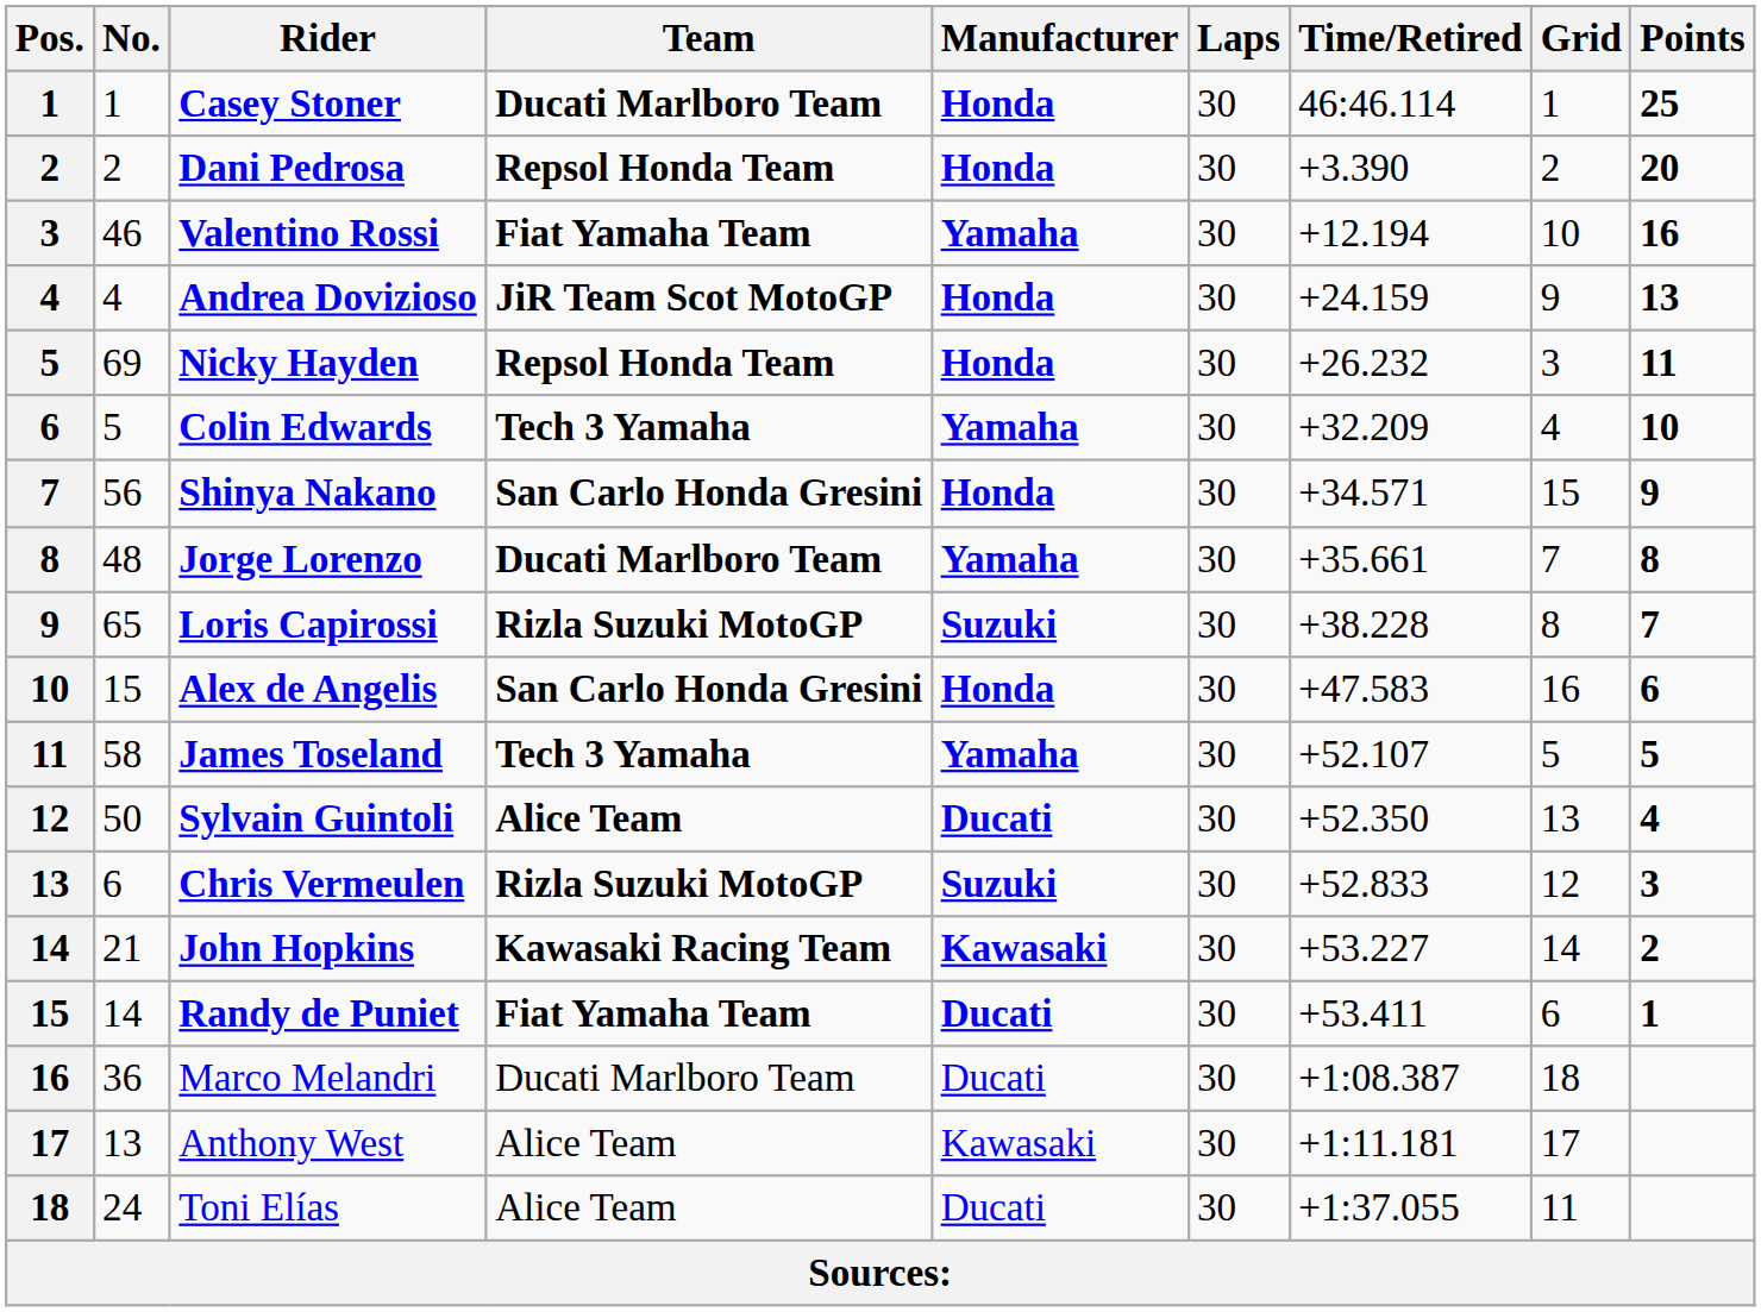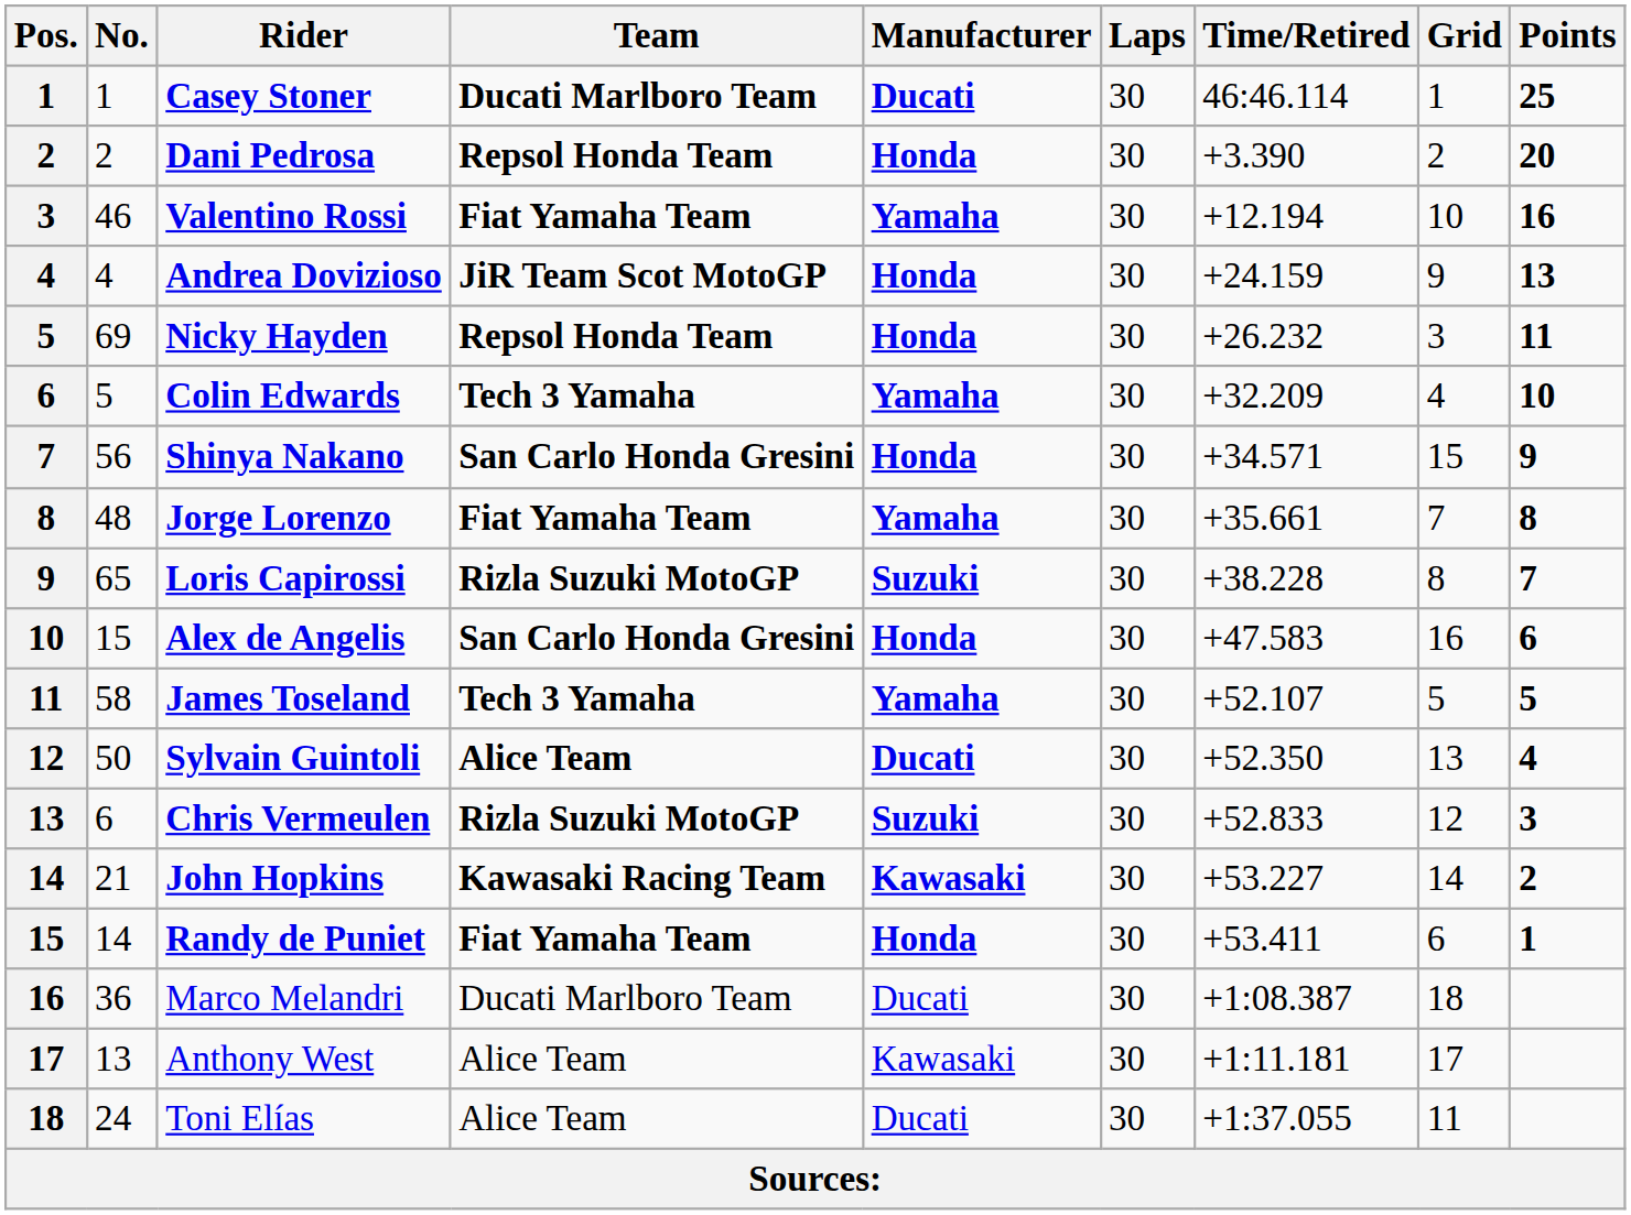 <table class="wikitable" style="font-size: 95%;">
 <tr>
 <th>Pos.</th>
 <th>No.</th>
 <th>Rider</th>
 <th>Team</th>
 <th>Manufacturer</th>
 <th>Laps</th>
 <th>Time/Retired</th>
 <th>Grid</th>
 <th>Points</th>
 </tr>
 <tr>
 <th>1</th>
 <td>1</td>
 <td> <strong><a href='#'>Casey Stoner</a></strong></td>
 <td><strong>Ducati Marlboro Team</strong></td>
-<td><strong><a href='#'>Honda</a></strong></td>
+<td><strong><a href='#'>Ducati</a></strong></td>
 <td>30</td>
 <td>46:46.114</td>
 <td>1</td>
 <td><strong>25</strong></td>
 </tr>
 <tr>
 <th>2</th>
 <td>2</td>
 <td> <strong><a href='#'>Dani Pedrosa</a></strong></td>
 <td><strong>Repsol Honda Team</strong></td>
 <td><strong><a href='#'>Honda</a></strong></td>
 <td>30</td>
 <td>+3.390</td>
 <td>2</td>
 <td><strong>20</strong></td>
 </tr>
 <tr>
 <th>3</th>
 <td>46</td>
 <td> <strong><a href='#'>Valentino Rossi</a></strong></td>
 <td><strong>Fiat Yamaha Team</strong></td>
 <td><strong><a href='#'>Yamaha</a></strong></td>
 <td>30</td>
 <td>+12.194</td>
 <td>10</td>
 <td><strong>16</strong></td>
 </tr>
 <tr>
 <th>4</th>
 <td>4</td>
 <td> <strong><a href='#'>Andrea Dovizioso</a></strong></td>
 <td><strong>JiR Team Scot MotoGP</strong></td>
 <td><strong><a href='#'>Honda</a></strong></td>
 <td>30</td>
 <td>+24.159</td>
 <td>9</td>
 <td><strong>13</strong></td>
 </tr>
 <tr>
 <th>5</th>
 <td>69</td>
 <td> <strong><a href='#'>Nicky Hayden</a></strong></td>
 <td><strong>Repsol Honda Team</strong></td>
 <td><strong><a href='#'>Honda</a></strong></td>
 <td>30</td>
 <td>+26.232</td>
 <td>3</td>
 <td><strong>11</strong></td>
 </tr>
 <tr>
 <th>6</th>
 <td>5</td>
 <td> <strong><a href='#'>Colin Edwards</a></strong></td>
 <td><strong>Tech 3 Yamaha</strong></td>
 <td><strong><a href='#'>Yamaha</a></strong></td>
 <td>30</td>
 <td>+32.209</td>
 <td>4</td>
 <td><strong>10</strong></td>
 </tr>
 <tr>
 <th>7</th>
 <td>56</td>
 <td> <strong><a href='#'>Shinya Nakano</a></strong></td>
 <td><strong>San Carlo Honda Gresini</strong></td>
 <td><strong><a href='#'>Honda</a></strong></td>
 <td>30</td>
 <td>+34.571</td>
 <td>15</td>
 <td><strong>9</strong></td>
 </tr>
 <tr>
 <th>8</th>
 <td>48</td>
 <td> <strong><a href='#'>Jorge Lorenzo</a></strong></td>
-<td><strong>Ducati Marlboro Team</strong></td>
+<td><strong>Fiat Yamaha Team</strong></td>
 <td><strong><a href='#'>Yamaha</a></strong></td>
 <td>30</td>
 <td>+35.661</td>
 <td>7</td>
 <td><strong>8</strong></td>
 </tr>
 <tr>
 <th>9</th>
 <td>65</td>
 <td> <strong><a href='#'>Loris Capirossi</a></strong></td>
 <td><strong>Rizla Suzuki MotoGP</strong></td>
 <td><strong><a href='#'>Suzuki</a></strong></td>
 <td>30</td>
 <td>+38.228</td>
 <td>8</td>
 <td><strong>7</strong></td>
 </tr>
 <tr>
 <th>10</th>
 <td>15</td>
 <td> <strong><a href='#'>Alex de Angelis</a></strong></td>
 <td><strong>San Carlo Honda Gresini</strong></td>
 <td><strong><a href='#'>Honda</a></strong></td>
 <td>30</td>
 <td>+47.583</td>
 <td>16</td>
 <td><strong>6</strong></td>
 </tr>
 <tr>
 <th>11</th>
 <td>58</td>
 <td> <strong><a href='#'>James Toseland</a></strong></td>
 <td><strong>Tech 3 Yamaha</strong></td>
 <td><strong><a href='#'>Yamaha</a></strong></td>
 <td>30</td>
 <td>+52.107</td>
 <td>5</td>
 <td><strong>5</strong></td>
 </tr>
 <tr>
 <th>12</th>
 <td>50</td>
 <td> <strong><a href='#'>Sylvain Guintoli</a></strong></td>
 <td><strong>Alice Team</strong></td>
 <td><strong><a href='#'>Ducati</a></strong></td>
 <td>30</td>
 <td>+52.350</td>
 <td>13</td>
 <td><strong>4</strong></td>
 </tr>
 <tr>
 <th>13</th>
 <td>6</td>
 <td> <strong><a href='#'>Chris Vermeulen</a></strong></td>
 <td><strong>Rizla Suzuki MotoGP</strong></td>
 <td><strong><a href='#'>Suzuki</a></strong></td>
 <td>30</td>
 <td>+52.833</td>
 <td>12</td>
 <td><strong>3</strong></td>
 </tr>
 <tr>
 <th>14</th>
 <td>21</td>
 <td> <strong><a href='#'>John Hopkins</a></strong></td>
 <td><strong>Kawasaki Racing Team</strong></td>
 <td><strong><a href='#'>Kawasaki</a></strong></td>
 <td>30</td>
 <td>+53.227</td>
 <td>14</td>
 <td><strong>2</strong></td>
 </tr>
 <tr>
 <th>15</th>
 <td>14</td>
 <td> <strong><a href='#'>Randy de Puniet</a></strong></td>
 <td><strong>Fiat Yamaha Team</strong></td>
-<td><strong><a href='#'>Ducati</a></strong></td>
+<td><strong><a href='#'>Honda</a></strong></td>
 <td>30</td>
 <td>+53.411</td>
 <td>6</td>
 <td><strong>1</strong></td>
 </tr>
 <tr>
 <th>16</th>
 <td>36</td>
 <td> <a href='#'>Marco Melandri</a></td>
 <td>Ducati Marlboro Team</td>
 <td><a href='#'>Ducati</a></td>
 <td>30</td>
 <td>+1:08.387</td>
 <td>18</td>
 <td></td>
 </tr>
 <tr>
 <th>17</th>
 <td>13</td>
 <td> <a href='#'>Anthony West</a></td>
 <td>Alice Team</td>
 <td><a href='#'>Kawasaki</a></td>
 <td>30</td>
 <td>+1:11.181</td>
 <td>17</td>
 <td></td>
 </tr>
 <tr>
 <th>18</th>
 <td>24</td>
 <td> <a href='#'>Toni Elías</a></td>
 <td>Alice Team</td>
 <td><a href='#'>Ducati</a></td>
 <td>30</td>
 <td>+1:37.055</td>
 <td>11</td>
 <td></td>
 </tr>
 <tr>
 <th colspan=9>Sources:</th>
 </tr>
 </table>
